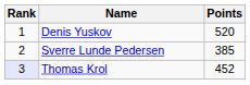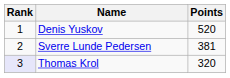 <table class="wikitable" border="1" style="text-align:center">
 <tr>
 <th width=30>Rank</th>
 <th width=220>Name</th>
 <th width=25>Points</th>
 </tr>
 <tr>
 <td>1</td>
 <td align="left"> <a href='#'>Denis Yuskov</a></td>
 <td>520</td>
 </tr>
 <tr>
 <td>2</td>
 <td align="left"> <a href='#'>Sverre Lunde Pedersen</a></td>
-<td>385</td>
+<td>381</td>
 </tr>
 <tr>
 <td style="background: lavender;">3</td>
 <td align="left"> <a href='#'>Thomas Krol</a></td>
-<td>452</td>
+<td>320</td>
 </tr>
 </table>
